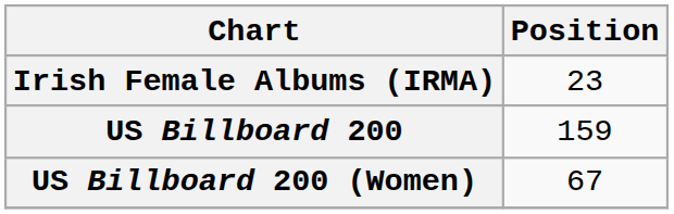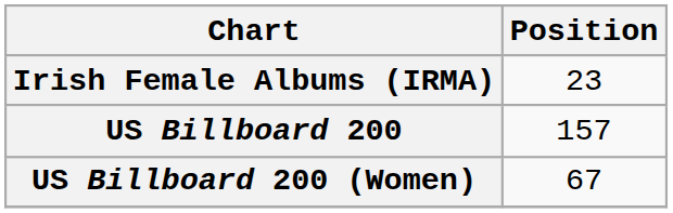 <table class="wikitable sortable plainrowheaders" style="text-align:center;">
 <tr>
 <th>Chart</th>
 <th>Position</th>
 </tr>
 <tr>
 <th scope="row">Irish Female Albums (IRMA)</th>
 <td>23</td>
 </tr>
 <tr>
 <th scope="row">US <em>Billboard</em> 200</th>
-<td>159</td>
+<td>157</td>
 </tr>
 <tr>
 <th scope="row">US <em>Billboard</em> 200 (Women)</th>
 <td>67</td>
 </tr>
 <tr>
 </tr>
 </table>
